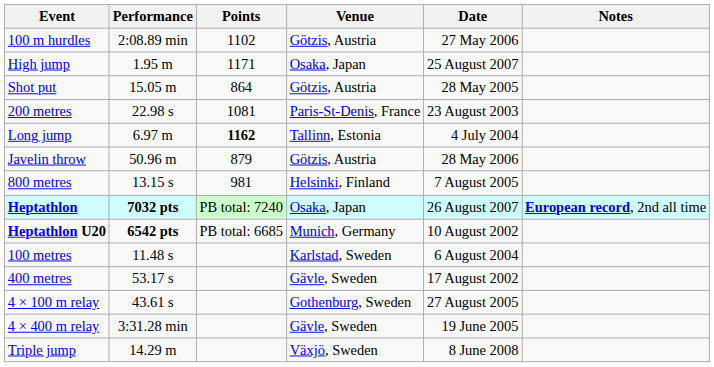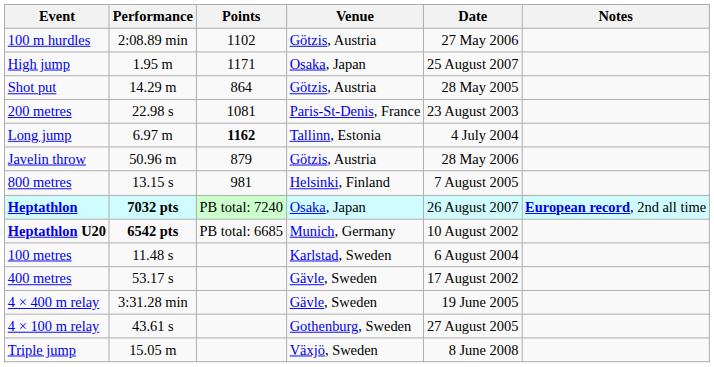 <table class="wikitable" style="font-size: 95%;">
 <tr>
 <th scope=col>Event</th>
 <th scope=col>Performance</th>
 <th scope=col>Points</th>
 <th scope=col>Venue</th>
 <th scope=col>Date</th>
 <th scope=col>Notes</th>
 </tr>
 <tr>
 <td><a href='#'>100 m hurdles</a></td>
 <td align=center>2:08.89 min</td>
 <td align=center>1102</td>
 <td><a href='#'>Götzis</a>, Austria</td>
 <td align=right>27 May 2006</td>
 <td></td>
 </tr>
 <tr>
 <td><a href='#'>High jump</a></td>
 <td align=center>1.95 m</td>
 <td align=center>1171</td>
 <td><a href='#'>Osaka</a>, Japan</td>
 <td align=right>25 August 2007</td>
 <td></td>
 </tr>
 <tr>
 <td><a href='#'>Shot put</a></td>
-<td align=center>15.05 m</td>
+<td align=center>14.29 m</td>
 <td align=center>864</td>
 <td><a href='#'>Götzis</a>, Austria</td>
 <td align=right>28 May 2005</td>
 <td></td>
 </tr>
 <tr>
 <td><a href='#'>200 metres</a></td>
 <td align=center>22.98 s</td>
 <td align=center>1081</td>
 <td><a href='#'>Paris-St-Denis</a>, France</td>
 <td align=right>23 August 2003</td>
 <td></td>
 </tr>
 <tr>
 <td><a href='#'>Long jump</a></td>
 <td align=center>6.97 m</td>
 <td align=center><strong>1162</strong></td>
 <td><a href='#'>Tallinn</a>, Estonia</td>
 <td align=right>4 July 2004</td>
 <td></td>
 </tr>
 <tr>
 <td><a href='#'>Javelin throw</a></td>
 <td align=center>50.96 m</td>
 <td align=center>879</td>
 <td><a href='#'>Götzis</a>, Austria</td>
 <td align=right>28 May 2006</td>
 <td></td>
 </tr>
 <tr>
 <td><a href='#'>800 metres</a></td>
 <td align=center>13.15 s</td>
 <td align=center>981</td>
 <td><a href='#'>Helsinki</a>, Finland</td>
 <td align=right>7 August 2005</td>
 <td></td>
 </tr>
 <tr bgcolor=#cffcff>
 <td><strong><a href='#'>Heptathlon</a></strong></td>
 <td align=center><strong>7032 pts</strong></td>
 <td align=center bgcolor=#ccffcc>PB total: 7240</td>
 <td><a href='#'>Osaka</a>, Japan</td>
 <td align=right>26 August 2007</td>
 <td><strong><a href='#'>European record</a></strong>, 2nd all time</td>
 </tr>
 <tr>
 <td><strong><a href='#'>Heptathlon</a> U20</strong></td>
 <td align=center><strong>6542 pts</strong></td>
 <td align=center>PB total: 6685</td>
 <td><a href='#'>Munich</a>, Germany</td>
 <td align=right>10 August 2002</td>
 <td><strong></strong></td>
 </tr>
 <tr>
 <td><a href='#'>100 metres</a></td>
 <td align=center>11.48 s</td>
 <td></td>
 <td><a href='#'>Karlstad</a>, Sweden</td>
 <td align=right>6 August 2004</td>
 <td></td>
 </tr>
 <tr>
 <td><a href='#'>400 metres</a></td>
 <td align=center>53.17 s</td>
 <td></td>
 <td><a href='#'>Gävle</a>, Sweden</td>
 <td align=right>17 August 2002</td>
 <td></td>
 </tr>
 <tr>
+<td><a href='#'>4 × 400 m relay</a></td>
+<td align=center>3:31.28 min</td>
+<td></td>
+<td><a href='#'>Gävle</a>, Sweden</td>
+<td align=right>19 June 2005</td>
+<td><strong></strong></td>
+</tr>
+<tr>
 <td><a href='#'>4 × 100 m relay</a></td>
 <td align=center>43.61 s</td>
 <td></td>
 <td><a href='#'>Gothenburg</a>, Sweden</td>
 <td align=right>27 August 2005</td>
 <td><strong></strong></td>
 </tr>
 <tr>
-<td><a href='#'>4 × 400 m relay</a></td>
-<td align=center>3:31.28 min</td>
-<td></td>
-<td><a href='#'>Gävle</a>, Sweden</td>
-<td align=right>19 June 2005</td>
-<td><strong></strong></td>
-</tr>
-<tr>
 <td><a href='#'>Triple jump</a></td>
-<td align=center>14.29 m</td>
+<td align=center>15.05 m</td>
 <td></td>
 <td><a href='#'>Växjö</a>, Sweden</td>
 <td align=right>8 June 2008</td>
 <td><strong></strong></td>
 </tr>
 </table>
